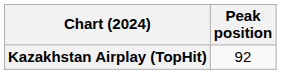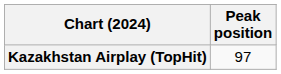 <table class="wikitable plainrowheaders" style="text-align:center">
 <tr>
 <th scope="col">Chart (2024)</th>
 <th scope="col">Peak<br>position</th>
 </tr>
 <tr>
 <th scope="row">Kazakhstan Airplay (TopHit)</th>
-<td>92</td>
+<td>97</td>
 </tr>
 </table>
